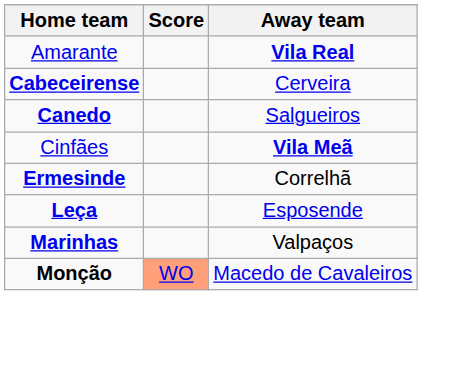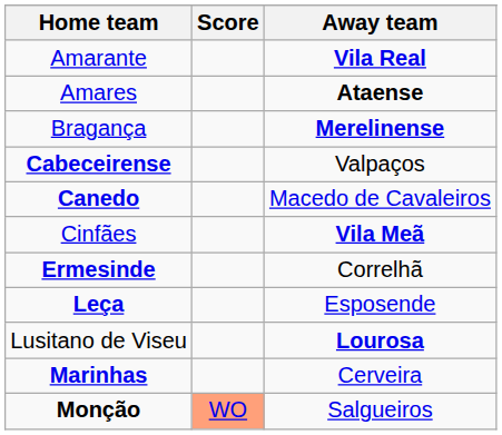 <table class="wikitable" style="text-align: center">
 <tr>
 </tr>
 <tr>
 <th>Home team</th>
 <th>Score</th>
 <th>Away team</th>
 </tr>
 <tr>
 <td><a href='#'>Amarante</a> </td>
 <td></td>
 <td><strong><a href='#'>Vila Real</a></strong> </td>
 </tr>
 <tr>
+<td><a href='#'>Amares</a> </td>
+<td></td>
+<td><strong>Ataense</strong> </td>
+</tr>
+<tr>
+<td><a href='#'>Bragança</a> </td>
+<td></td>
+<td><strong><a href='#'>Merelinense</a></strong> </td>
+</tr>
+<tr>
 <td><strong><a href='#'>Cabeceirense</a></strong> </td>
 <td></td>
-<td><a href='#'>Cerveira</a> </td>
+<td>Valpaços </td>
 </tr>
 <tr>
 <td><strong><a href='#'>Canedo</a></strong> </td>
 <td></td>
-<td><a href='#'>Salgueiros</a> </td>
+<td><a href='#'>Macedo de Cavaleiros</a> </td>
 </tr>
 <tr>
 <td><a href='#'>Cinfães</a> </td>
 <td></td>
 <td><strong><a href='#'>Vila Meã</a></strong> </td>
 </tr>
 <tr>
 <td><strong><a href='#'>Ermesinde</a></strong> </td>
 <td></td>
 <td>Correlhã </td>
 </tr>
 <tr>
 <td><strong><a href='#'>Leça</a></strong> </td>
 <td></td>
 <td><a href='#'>Esposende</a> </td>
 </tr>
 <tr>
+<td>Lusitano de Viseu </td>
+<td></td>
+<td><strong><a href='#'>Lourosa</a></strong> </td>
+</tr>
+<tr>
 <td><strong><a href='#'>Marinhas</a></strong> </td>
 <td></td>
-<td>Valpaços </td>
+<td><a href='#'>Cerveira</a> </td>
 </tr>
 <tr>
 <td><strong>Monção</strong> </td>
 <td style="background: lightsalmon;"><a href='#'>WO</a></td>
-<td><a href='#'>Macedo de Cavaleiros</a> </td>
+<td><a href='#'>Salgueiros</a> </td>
 </tr>
 </table>
